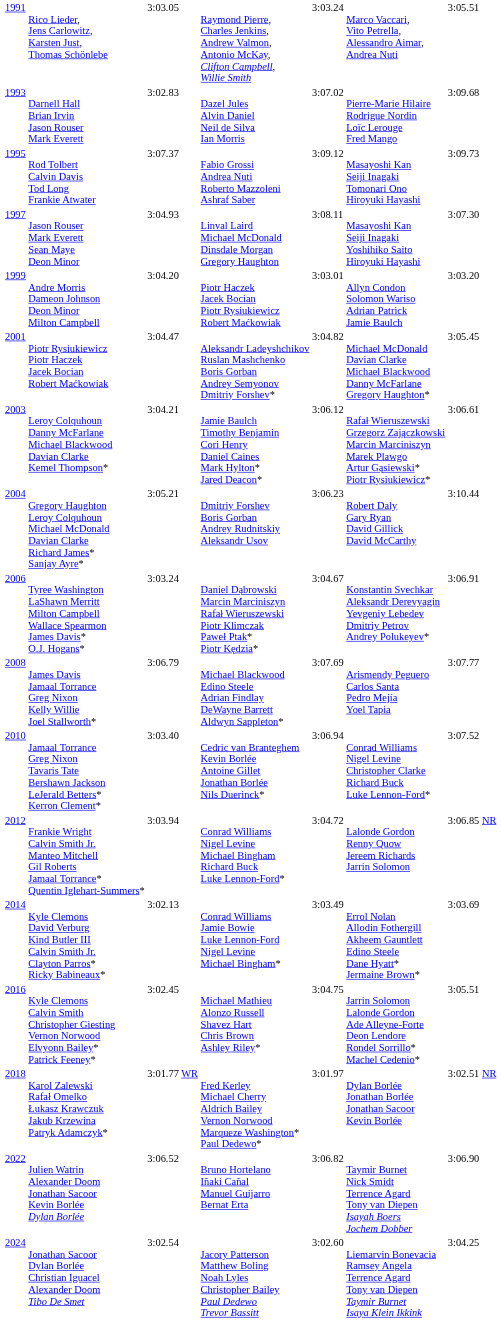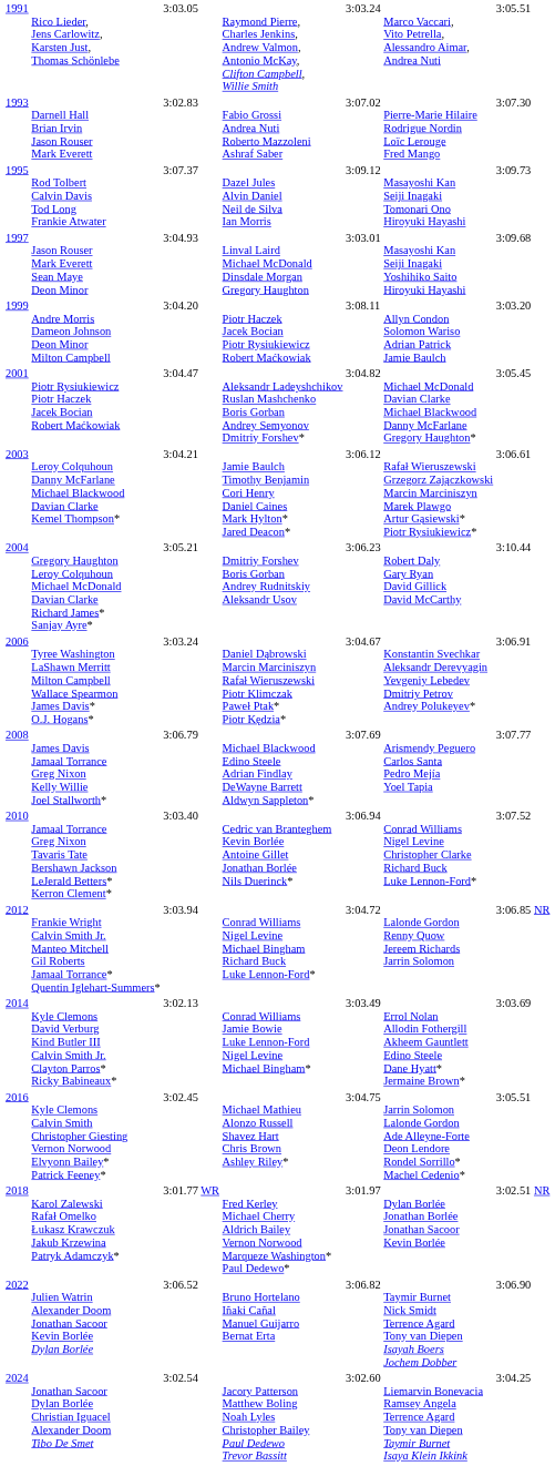 <table>
 <tr valign="top">
 <td><a href='#'>1991</a><br></td>
 <td><br><a href='#'>Rico Lieder</a>,<br><a href='#'>Jens Carlowitz</a>,<br><a href='#'>Karsten Just</a>,<br><a href='#'>Thomas Schönlebe</a></td>
 <td>3:03.05 </td>
 <td><br><a href='#'>Raymond Pierre</a>,<br><a href='#'>Charles Jenkins</a>,<br><a href='#'>Andrew Valmon</a>,<br><a href='#'>Antonio McKay</a>,<br><em><a href='#'>Clifton Campbell</a></em>,<br><em><a href='#'>Willie Smith</a></em></td>
 <td>3:03.24 </td>
 <td><br><a href='#'>Marco Vaccari</a>,<br><a href='#'>Vito Petrella</a>,<br><a href='#'>Alessandro Aimar</a>,<br><a href='#'>Andrea Nuti</a></td>
 <td>3:05.51 </td>
 </tr>
 <tr valign="top">
 <td><a href='#'>1993</a><br></td>
 <td><br><a href='#'>Darnell Hall</a><br><a href='#'>Brian Irvin</a><br><a href='#'>Jason Rouser</a><br><a href='#'>Mark Everett</a></td>
 <td>3:02.83 </td>
-<td><br><a href='#'>Dazel Jules</a><br><a href='#'>Alvin Daniel</a><br><a href='#'>Neil de Silva</a><br><a href='#'>Ian Morris</a></td>
+<td><br><a href='#'>Fabio Grossi</a><br><a href='#'>Andrea Nuti</a><br><a href='#'>Roberto Mazzoleni</a><br><a href='#'>Ashraf Saber</a></td>
 <td>3:07.02 </td>
 <td><br><a href='#'>Pierre-Marie Hilaire</a><br><a href='#'>Rodrigue Nordin</a><br><a href='#'>Loïc Lerouge</a><br><a href='#'>Fred Mango</a></td>
-<td>3:09.68</td>
+<td>3:07.30</td>
 </tr>
 <tr valign="top">
 <td><a href='#'>1995</a><br></td>
 <td><br><a href='#'>Rod Tolbert</a><br><a href='#'>Calvin Davis</a><br><a href='#'>Tod Long</a><br><a href='#'>Frankie Atwater</a></td>
 <td>3:07.37</td>
-<td><br><a href='#'>Fabio Grossi</a><br><a href='#'>Andrea Nuti</a><br><a href='#'>Roberto Mazzoleni</a><br><a href='#'>Ashraf Saber</a></td>
+<td><br><a href='#'>Dazel Jules</a><br><a href='#'>Alvin Daniel</a><br><a href='#'>Neil de Silva</a><br><a href='#'>Ian Morris</a></td>
 <td>3:09.12</td>
 <td><br><a href='#'>Masayoshi Kan</a><br><a href='#'>Seiji Inagaki</a><br><a href='#'>Tomonari Ono</a><br><a href='#'>Hiroyuki Hayashi</a></td>
 <td>3:09.73</td>
 </tr>
 <tr valign="top">
 <td><a href='#'>1997</a><br></td>
 <td><br><a href='#'>Jason Rouser</a><br><a href='#'>Mark Everett</a><br><a href='#'>Sean Maye</a><br><a href='#'>Deon Minor</a></td>
 <td>3:04.93 </td>
 <td><br><a href='#'>Linval Laird</a><br><a href='#'>Michael McDonald</a><br><a href='#'>Dinsdale Morgan</a><br><a href='#'>Gregory Haughton</a></td>
-<td>3:08.11</td>
+<td>3:03.01 </td>
 <td><br><a href='#'>Masayoshi Kan</a><br><a href='#'>Seiji Inagaki</a><br><a href='#'>Yoshihiko Saito</a><br><a href='#'>Hiroyuki Hayashi</a></td>
-<td>3:07.30</td>
+<td>3:09.68</td>
 </tr>
 <tr valign="top">
 <td><a href='#'>1999</a><br></td>
 <td><br><a href='#'>Andre Morris</a><br><a href='#'>Dameon Johnson</a><br><a href='#'>Deon Minor</a><br><a href='#'>Milton Campbell</a></td>
 <td>3:04.20</td>
 <td><br><a href='#'>Piotr Haczek</a><br><a href='#'>Jacek Bocian</a><br><a href='#'>Piotr Rysiukiewicz</a><br><a href='#'>Robert Maćkowiak</a></td>
-<td>3:03.01 </td>
+<td>3:08.11</td>
 <td><br><a href='#'>Allyn Condon</a><br><a href='#'>Solomon Wariso</a><br><a href='#'>Adrian Patrick</a><br><a href='#'>Jamie Baulch</a></td>
 <td>3:03.20 </td>
 </tr>
 <tr valign="top">
 <td><a href='#'>2001</a><br></td>
 <td><br><a href='#'>Piotr Rysiukiewicz</a><br><a href='#'>Piotr Haczek</a><br><a href='#'>Jacek Bocian</a><br><a href='#'>Robert Maćkowiak</a></td>
 <td>3:04.47 </td>
 <td><br><a href='#'>Aleksandr Ladeyshchikov</a><br><a href='#'>Ruslan Mashchenko</a><br><a href='#'>Boris Gorban</a><br><a href='#'>Andrey Semyonov</a><br><a href='#'>Dmitriy Forshev</a>*</td>
 <td>3:04.82 </td>
 <td><br><a href='#'>Michael McDonald</a><br><a href='#'>Davian Clarke</a><br><a href='#'>Michael Blackwood</a><br><a href='#'>Danny McFarlane</a><br><a href='#'>Gregory Haughton</a>*</td>
 <td>3:05.45</td>
 </tr>
 <tr valign="top">
 <td><a href='#'>2003</a><br></td>
 <td><br><a href='#'>Leroy Colquhoun</a><br><a href='#'>Danny McFarlane</a><br><a href='#'>Michael Blackwood</a><br><a href='#'>Davian Clarke</a><br><a href='#'>Kemel Thompson</a>*</td>
 <td>3:04.21 </td>
 <td><br><a href='#'>Jamie Baulch</a><br><a href='#'>Timothy Benjamin</a><br><a href='#'>Cori Henry</a><br><a href='#'>Daniel Caines</a><br><a href='#'>Mark Hylton</a>*<br><a href='#'>Jared Deacon</a>*</td>
 <td>3:06.12 </td>
 <td><br><a href='#'>Rafał Wieruszewski</a><br><a href='#'>Grzegorz Zajączkowski</a><br><a href='#'>Marcin Marciniszyn</a><br><a href='#'>Marek Plawgo</a><br><a href='#'>Artur Gąsiewski</a>*<br><a href='#'>Piotr Rysiukiewicz</a>*</td>
 <td>3:06.61 </td>
 </tr>
 <tr valign="top">
 <td><a href='#'>2004</a><br></td>
 <td><br><a href='#'>Gregory Haughton</a><br><a href='#'>Leroy Colquhoun</a><br><a href='#'>Michael McDonald</a><br><a href='#'>Davian Clarke</a><br><a href='#'>Richard James</a>*<br><a href='#'>Sanjay Ayre</a>*</td>
 <td>3:05.21 </td>
 <td><br><a href='#'>Dmitriy Forshev</a><br><a href='#'>Boris Gorban</a><br><a href='#'>Andrey Rudnitskiy</a><br><a href='#'>Aleksandr Usov</a></td>
 <td>3:06.23 </td>
 <td><br><a href='#'>Robert Daly</a><br><a href='#'>Gary Ryan</a><br><a href='#'>David Gillick</a><br><a href='#'>David McCarthy</a></td>
 <td>3:10.44</td>
 </tr>
 <tr valign="top">
 <td><a href='#'>2006</a><br></td>
 <td><br><a href='#'>Tyree Washington</a><br><a href='#'>LaShawn Merritt</a><br><a href='#'>Milton Campbell</a><br><a href='#'>Wallace Spearmon</a><br><a href='#'>James Davis</a>*<br><a href='#'>O.J. Hogans</a>*</td>
 <td>3:03.24</td>
 <td><br><a href='#'>Daniel Dąbrowski</a><br><a href='#'>Marcin Marciniszyn</a><br><a href='#'>Rafał Wieruszewski</a><br><a href='#'>Piotr Klimczak</a><br><a href='#'>Paweł Ptak</a>*<br><a href='#'>Piotr Kędzia</a>*</td>
 <td>3:04.67 </td>
 <td><br><a href='#'>Konstantin Svechkar</a><br><a href='#'>Aleksandr Derevyagin</a><br><a href='#'>Yevgeniy Lebedev</a><br><a href='#'>Dmitriy Petrov</a><br><a href='#'>Andrey Polukeyev</a>*</td>
 <td>3:06.91 </td>
 </tr>
 <tr valign="top">
 <td><a href='#'>2008</a><br></td>
 <td><br><a href='#'>James Davis</a><br><a href='#'>Jamaal Torrance</a><br><a href='#'>Greg Nixon</a><br><a href='#'>Kelly Willie</a><br><a href='#'>Joel Stallworth</a>*</td>
 <td>3:06.79 </td>
 <td><br><a href='#'>Michael Blackwood</a><br><a href='#'>Edino Steele</a><br><a href='#'>Adrian Findlay</a><br><a href='#'>DeWayne Barrett</a><br><a href='#'>Aldwyn Sappleton</a>*</td>
 <td>3:07.69 </td>
 <td><br><a href='#'>Arismendy Peguero</a><br><a href='#'>Carlos Santa</a><br><a href='#'>Pedro Mejía</a><br><a href='#'>Yoel Tapia</a></td>
 <td>3:07.77 </td>
 </tr>
 <tr valign="top">
 <td><a href='#'>2010</a><br></td>
 <td><br><a href='#'>Jamaal Torrance</a><br><a href='#'>Greg Nixon</a><br><a href='#'>Tavaris Tate</a><br><a href='#'>Bershawn Jackson</a><br><a href='#'>LeJerald Betters</a>*<br><a href='#'>Kerron Clement</a>*</td>
 <td>3:03.40 </td>
 <td><br><a href='#'>Cedric van Branteghem</a><br><a href='#'>Kevin Borlée</a><br><a href='#'>Antoine Gillet</a><br><a href='#'>Jonathan Borlée</a><br><a href='#'>Nils Duerinck</a>*</td>
 <td>3:06.94 </td>
 <td><br><a href='#'>Conrad Williams</a><br><a href='#'>Nigel Levine</a><br><a href='#'>Christopher Clarke</a><br><a href='#'>Richard Buck</a><br><a href='#'>Luke Lennon-Ford</a>*</td>
 <td>3:07.52 </td>
 </tr>
 <tr valign="top">
 <td><a href='#'>2012</a><br></td>
 <td><br><a href='#'>Frankie Wright</a><br><a href='#'>Calvin Smith Jr.</a><br><a href='#'>Manteo Mitchell</a><br><a href='#'>Gil Roberts</a><br><a href='#'>Jamaal Torrance</a>*<br><a href='#'>Quentin Iglehart-Summers</a>*</td>
 <td>3:03.94 </td>
 <td><br><a href='#'>Conrad Williams</a><br><a href='#'>Nigel Levine</a><br><a href='#'>Michael Bingham</a><br><a href='#'>Richard Buck</a><br><a href='#'>Luke Lennon-Ford</a>*</td>
 <td>3:04.72 </td>
 <td><br><a href='#'>Lalonde Gordon</a><br><a href='#'>Renny Quow</a><br><a href='#'>Jereem Richards</a><br><a href='#'>Jarrin Solomon</a><br></td>
 <td>3:06.85 <a href='#'>NR</a></td>
 </tr>
 <tr valign="top">
 <td><a href='#'>2014</a><br></td>
 <td><br><a href='#'>Kyle Clemons</a><br><a href='#'>David Verburg</a><br><a href='#'>Kind Butler III</a><br><a href='#'>Calvin Smith Jr.</a><br><a href='#'>Clayton Parros</a>*<br><a href='#'>Ricky Babineaux</a>*</td>
 <td>3:02.13 </td>
 <td><br><a href='#'>Conrad Williams</a><br> <a href='#'>Jamie Bowie</a><br> <a href='#'>Luke Lennon-Ford</a><br> <a href='#'>Nigel Levine</a><br><a href='#'>Michael Bingham</a>*</td>
 <td>3:03.49 </td>
 <td><br><a href='#'>Errol Nolan</a><br> <a href='#'>Allodin Fothergill</a><br> <a href='#'>Akheem Gauntlett</a><br> <a href='#'>Edino Steele</a><br><a href='#'>Dane Hyatt</a>*<br><a href='#'>Jermaine Brown</a>*</td>
 <td>3:03.69 </td>
 </tr>
 <tr valign="top">
 <td><a href='#'>2016</a><br></td>
 <td><br><a href='#'>Kyle Clemons</a><br><a href='#'>Calvin Smith</a><br><a href='#'>Christopher Giesting</a><br><a href='#'>Vernon Norwood</a><br><a href='#'>Elvyonn Bailey</a>*<br><a href='#'>Patrick Feeney</a>*</td>
 <td>3:02.45 </td>
 <td><br><a href='#'>Michael Mathieu</a><br><a href='#'>Alonzo Russell</a><br><a href='#'>Shavez Hart</a><br><a href='#'>Chris Brown</a><br><a href='#'>Ashley Riley</a>*</td>
 <td>3:04.75 </td>
 <td><br><a href='#'>Jarrin Solomon</a><br><a href='#'>Lalonde Gordon</a><br><a href='#'>Ade Alleyne-Forte</a><br><a href='#'>Deon Lendore</a><br><a href='#'>Rondel Sorrillo</a>*<br><a href='#'>Machel Cedenio</a>*</td>
 <td>3:05.51 </td>
 </tr>
 <tr valign="top">
 <td><a href='#'>2018</a><br></td>
 <td><br><a href='#'>Karol Zalewski</a><br><a href='#'>Rafał Omelko</a><br><a href='#'>Łukasz Krawczuk</a><br><a href='#'>Jakub Krzewina</a><br><a href='#'>Patryk Adamczyk</a>*</td>
 <td>3:01.77 <a href='#'>WR</a></td>
 <td><br><a href='#'>Fred Kerley</a><br><a href='#'>Michael Cherry</a><br><a href='#'>Aldrich Bailey</a><br><a href='#'>Vernon Norwood</a><br><a href='#'>Marqueze Washington</a>*<br><a href='#'>Paul Dedewo</a>*</td>
 <td>3:01.97 </td>
 <td><br><a href='#'>Dylan Borlée</a><br><a href='#'>Jonathan Borlée</a><br><a href='#'>Jonathan Sacoor</a><br><a href='#'>Kevin Borlée</a></td>
 <td>3:02.51 <a href='#'>NR</a></td>
 </tr>
 <tr valign="top">
 <td><a href='#'>2022</a><br></td>
 <td><br><a href='#'>Julien Watrin</a> <br><a href='#'>Alexander Doom</a><br><a href='#'>Jonathan Sacoor</a><br><a href='#'>Kevin Borlée</a><br><em><a href='#'>Dylan Borlée</a></em></td>
 <td>3:06.52 </td>
 <td><br><a href='#'>Bruno Hortelano</a><br><a href='#'>Iñaki Cañal</a><br><a href='#'>Manuel Guijarro</a><br><a href='#'>Bernat Erta</a></td>
 <td>3:06.82 </td>
 <td><br><a href='#'>Taymir Burnet</a><br><a href='#'>Nick Smidt</a><br><a href='#'>Terrence Agard</a><br><a href='#'>Tony van Diepen</a><br><em><a href='#'>Isayah Boers</a></em><br><em><a href='#'>Jochem Dobber</a></em></td>
 <td>3:06.90 </td>
 </tr>
 <tr valign=top>
 <td><a href='#'>2024</a><br></td>
 <td><br><a href='#'>Jonathan Sacoor</a> <br><a href='#'>Dylan Borlée</a><br><a href='#'>Christian Iguacel</a><br><a href='#'>Alexander Doom</a><br><em><a href='#'>Tibo De Smet</a></em></td>
 <td>3:02.54 </td>
 <td><br><a href='#'>Jacory Patterson</a><br><a href='#'>Matthew Boling</a><br><a href='#'>Noah Lyles</a><br><a href='#'>Christopher Bailey</a><br><em><a href='#'>Paul Dedewo</a></em><br><em><a href='#'>Trevor Bassitt</a></em></td>
 <td>3:02.60 </td>
 <td><br><a href='#'>Liemarvin Bonevacia</a><br><a href='#'>Ramsey Angela</a><br><a href='#'>Terrence Agard</a><br><a href='#'>Tony van Diepen</a><br><em><a href='#'>Taymir Burnet</a></em><br><em><a href='#'>Isaya Klein Ikkink</a></em></td>
 <td>3:04.25 </td>
 </tr>
 </table>
